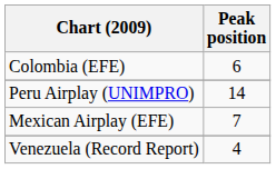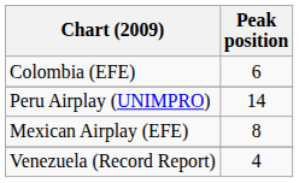 <table class="wikitable sortable">
 <tr>
 <th>Chart (2009)</th>
 <th>Peak<br>position</th>
 </tr>
 <tr>
 <td>Colombia (EFE)</td>
 <td style="text-align:center;">6</td>
 </tr>
 <tr>
 </tr>
 <tr>
 <td>Peru Airplay (<a href='#'>UNIMPRO</a>)</td>
 <td style="text-align:center;">14</td>
 </tr>
 <tr>
 <td>Mexican Airplay (EFE)</td>
-<td style="text-align:center;">7</td>
+<td style="text-align:center;">8</td>
 </tr>
 <tr>
 </tr>
 <tr>
 </tr>
 <tr>
 </tr>
 <tr>
 </tr>
 <tr>
 <td>Venezuela (Record Report)</td>
 <td style="text-align:center;">4</td>
 </tr>
 </table>
